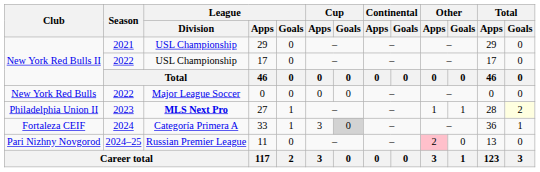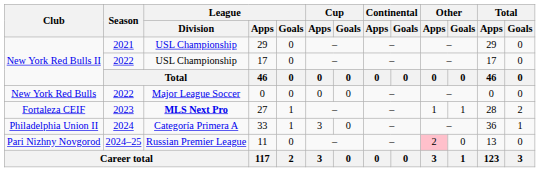 <table class="wikitable" style="text-align: center;">
 <tr>
 <th rowspan=2>Club</th>
 <th rowspan=2>Season</th>
 <th colspan=3>League</th>
 <th colspan=2>Cup</th>
 <th colspan=2>Continental</th>
 <th colspan=2>Other</th>
 <th colspan=2>Total</th>
 </tr>
 <tr>
 <th>Division</th>
 <th>Apps</th>
 <th>Goals</th>
 <th>Apps</th>
 <th>Goals</th>
 <th>Apps</th>
 <th>Goals</th>
 <th>Apps</th>
 <th>Goals</th>
 <th>Apps</th>
 <th>Goals</th>
 </tr>
 <tr>
 <td rowspan="3"><a href='#'>New York Red Bulls II</a></td>
 <td><a href='#'>2021</a></td>
 <td><a href='#'>USL Championship</a></td>
 <td>29</td>
 <td>0</td>
 <td colspan=2>–</td>
 <td colspan=2>–</td>
 <td colspan=2>–</td>
 <td>29</td>
 <td>0</td>
 </tr>
 <tr>
 <td><a href='#'>2022</a></td>
 <td>USL Championship</td>
 <td>17</td>
 <td>0</td>
 <td colspan=2>–</td>
 <td colspan=2>–</td>
 <td colspan=2>–</td>
 <td>17</td>
 <td>0</td>
 </tr>
 <tr>
 <th colspan=2>Total</th>
 <th>46</th>
 <th>0</th>
 <th>0</th>
 <th>0</th>
 <th>0</th>
 <th>0</th>
 <th>0</th>
 <th>0</th>
 <th>46</th>
 <th>0</th>
 </tr>
 <tr>
 <td><a href='#'>New York Red Bulls</a></td>
 <td><a href='#'>2022</a></td>
 <td><a href='#'>Major League Soccer</a></td>
 <td>0</td>
 <td>0</td>
 <td>0</td>
 <td>0</td>
 <td colspan=2>–</td>
 <td colspan=2>–</td>
 <td>0</td>
 <td>0</td>
 </tr>
 <tr>
-<td><a href='#'>Philadelphia Union II</a></td>
+<td><a href='#'>Fortaleza CEIF</a></td>
 <td><a href='#'>2023</a></td>
 <td><strong><a href='#'>MLS Next Pro</a></strong></td>
 <td>27</td>
 <td>1</td>
 <td colspan=2>–</td>
 <td colspan=2>–</td>
 <td>1</td>
 <td>1</td>
 <td>28</td>
-<td style="background: lightyellow;">2</td>
+<td>2</td>
 </tr>
 <tr>
-<td><a href='#'>Fortaleza CEIF</a></td>
+<td><a href='#'>Philadelphia Union II</a></td>
 <td><a href='#'>2024</a></td>
 <td><a href='#'>Categoría Primera A</a></td>
 <td>33</td>
 <td>1</td>
 <td>3</td>
-<td style="background: lightgrey;">0</td>
+<td>0</td>
 <td colspan=2>–</td>
 <td colspan=2>–</td>
 <td>36</td>
 <td>1</td>
 </tr>
 <tr>
 <td><a href='#'>Pari Nizhny Novgorod</a></td>
 <td><a href='#'>2024–25</a></td>
 <td><a href='#'>Russian Premier League</a></td>
 <td>11</td>
 <td>0</td>
 <td colspan=2>–</td>
 <td colspan=2>–</td>
 <td style="background: pink;">2</td>
 <td>0</td>
 <td>13</td>
 <td>0</td>
 </tr>
 <tr>
 <th colspan=3>Career total</th>
 <th>117</th>
 <th>2</th>
 <th>3</th>
 <th>0</th>
 <th>0</th>
 <th>0</th>
 <th>3</th>
 <th>1</th>
 <th>123</th>
 <th>3</th>
 </tr>
 </table>
